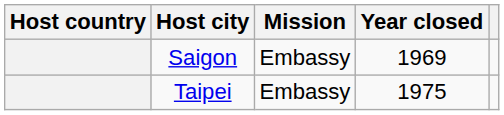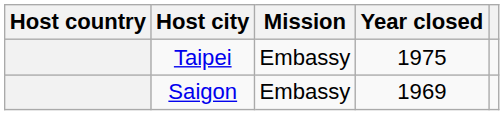 <table class="wikitable plainrowheaders" style="text-align:center;">
 <tr>
 <th scope="col">Host country</th>
 <th scope="col">Host city</th>
 <th scope="col">Mission</th>
 <th scope="col">Year closed</th>
 <th scope="col"></th>
 </tr>
 <tr>
 <th scope="row"></th>
+<td><a href='#'>Taipei</a></td>
+<td>Embassy</td>
+<td>1975</td>
+<td></td>
+</tr>
+<tr>
+<th scope="row"></th>
 <td><a href='#'>Saigon</a></td>
 <td>Embassy</td>
 <td>1969</td>
 <td></td>
 </tr>
-<tr>
-<th scope="row"></th>
-<td><a href='#'>Taipei</a></td>
-<td>Embassy</td>
-<td>1975</td>
-<td></td>
-</tr>
 </table>
